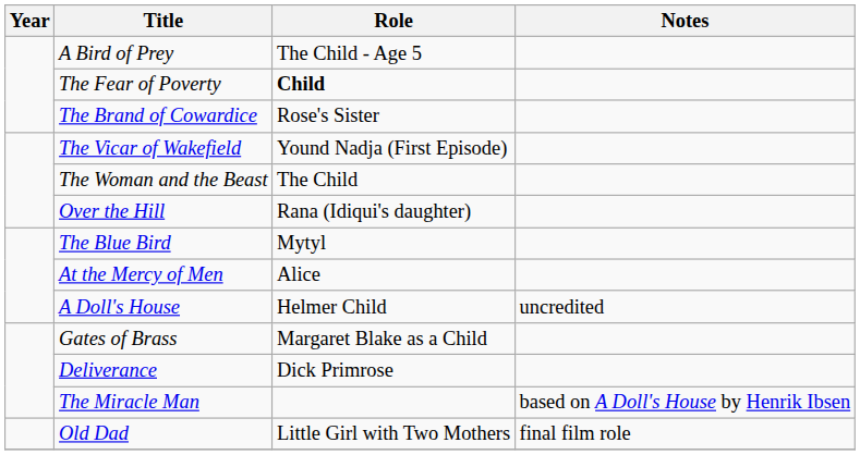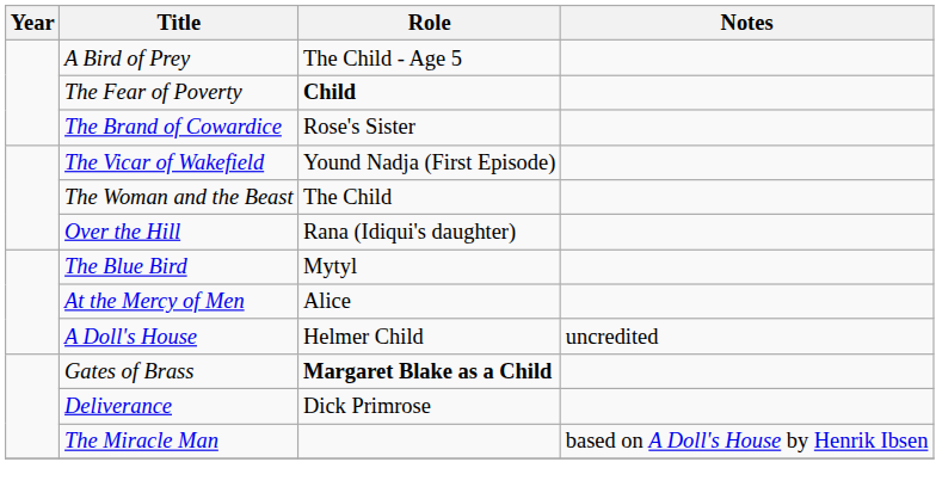 <table class="wikitable sortable">
 <tr>
 <th>Year</th>
 <th>Title</th>
 <th>Role</th>
 <th class="unsortable">Notes</th>
 </tr>
 <tr>
 <td rowspan="3"></td>
 <td><em>A Bird of Prey</em></td>
 <td>The Child - Age 5</td>
 <td></td>
 </tr>
 <tr>
 <td><em>The Fear of Poverty</em></td>
 <td><strong>Child</strong></td>
 <td></td>
 </tr>
 <tr>
 <td><em><a href='#'>The Brand of Cowardice</a></em></td>
 <td>Rose's Sister</td>
 <td></td>
 </tr>
 <tr>
 <td rowspan="3"></td>
 <td><em><a href='#'>The Vicar of Wakefield</a></em></td>
 <td>Yound Nadja (First Episode)</td>
 <td></td>
 </tr>
 <tr>
 <td><em>The Woman and the Beast</em></td>
 <td>The Child</td>
 <td></td>
 </tr>
 <tr>
 <td><em><a href='#'>Over the Hill</a></em></td>
 <td>Rana (Idiqui's daughter)</td>
 <td></td>
 </tr>
 <tr>
 <td rowspan="3"></td>
 <td><em><a href='#'>The Blue Bird</a></em></td>
 <td>Mytyl</td>
 <td></td>
 </tr>
 <tr>
 <td><em><a href='#'>At the Mercy of Men</a></em></td>
 <td>Alice</td>
 <td></td>
 </tr>
 <tr>
 <td><em><a href='#'>A Doll's House</a></em></td>
 <td>Helmer Child</td>
 <td>uncredited</td>
 </tr>
 <tr>
 <td rowspan="3"></td>
 <td><em>Gates of Brass</em></td>
-<td>Margaret Blake as a Child</td>
+<td><strong>Margaret Blake as a Child</strong></td>
 <td></td>
 </tr>
 <tr>
 <td><em><a href='#'>Deliverance</a></em></td>
 <td>Dick Primrose</td>
 <td></td>
 </tr>
 <tr>
 <td><em><a href='#'>The Miracle Man</a></em></td>
 <td></td>
 <td>based on <em><a href='#'>A Doll's House</a></em> by <a href='#'>Henrik Ibsen</a></td>
 </tr>
 <tr>
-<td></td>
-<td><em><a href='#'>Old Dad</a></em></td>
-<td>Little Girl with Two Mothers</td>
-<td>final film role</td>
-</tr>
-<tr>
 </tr>
 </table>
